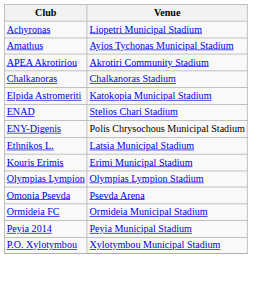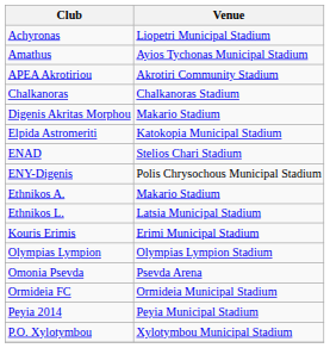 <table class="wikitable" style="font-size:90%">
 <tr>
 <th>Club</th>
 <th>Venue</th>
 </tr>
 <tr>
 <td><a href='#'>Achyronas</a></td>
 <td><a href='#'>Liopetri Municipal Stadium</a></td>
 </tr>
 <tr>
 <td><a href='#'>Amathus</a></td>
 <td><a href='#'>Ayios Tychonas Municipal Stadium</a></td>
 </tr>
 <tr>
 <td><a href='#'>APEA Akrotiriou</a></td>
 <td><a href='#'>Akrotiri Community Stadium</a></td>
 </tr>
 <tr>
 <td><a href='#'>Chalkanoras</a></td>
 <td><a href='#'>Chalkanoras Stadium</a></td>
 </tr>
 <tr>
+<td><a href='#'>Digenis Akritas Morphou</a></td>
+<td><a href='#'>Makario Stadium</a></td>
+</tr>
+<tr>
 <td><a href='#'>Elpida Astromeriti</a></td>
 <td><a href='#'>Katokopia Municipal Stadium</a></td>
 </tr>
 <tr>
 <td><a href='#'>ENAD</a></td>
 <td><a href='#'>Stelios Chari Stadium</a></td>
 </tr>
 <tr>
 <td><a href='#'>ENY-Digenis</a></td>
 <td>Polis Chrysochous Municipal Stadium</td>
+</tr>
+<tr>
+<td><a href='#'>Ethnikos A.</a></td>
+<td><a href='#'>Makario Stadium</a></td>
 </tr>
 <tr>
 <td><a href='#'>Ethnikos L.</a></td>
 <td><a href='#'>Latsia Municipal Stadium</a></td>
 </tr>
 <tr>
 <td><a href='#'>Kouris Erimis</a></td>
 <td><a href='#'>Erimi Municipal Stadium</a></td>
 </tr>
 <tr>
 <td><a href='#'>Olympias Lympion</a></td>
 <td><a href='#'>Olympias Lympion Stadium</a></td>
 </tr>
 <tr>
 <td><a href='#'>Omonia Psevda</a></td>
 <td><a href='#'>Psevda Arena</a></td>
 </tr>
 <tr>
 <td><a href='#'>Ormideia FC</a></td>
 <td><a href='#'>Ormideia Municipal Stadium</a></td>
 </tr>
 <tr>
 <td><a href='#'>Peyia 2014</a></td>
 <td><a href='#'>Peyia Municipal Stadium</a></td>
 </tr>
 <tr>
 <td><a href='#'>P.O. Xylotymbou</a></td>
 <td><a href='#'>Xylotymbou Municipal Stadium</a></td>
 </tr>
 <tr>
 </tr>
 </table>
